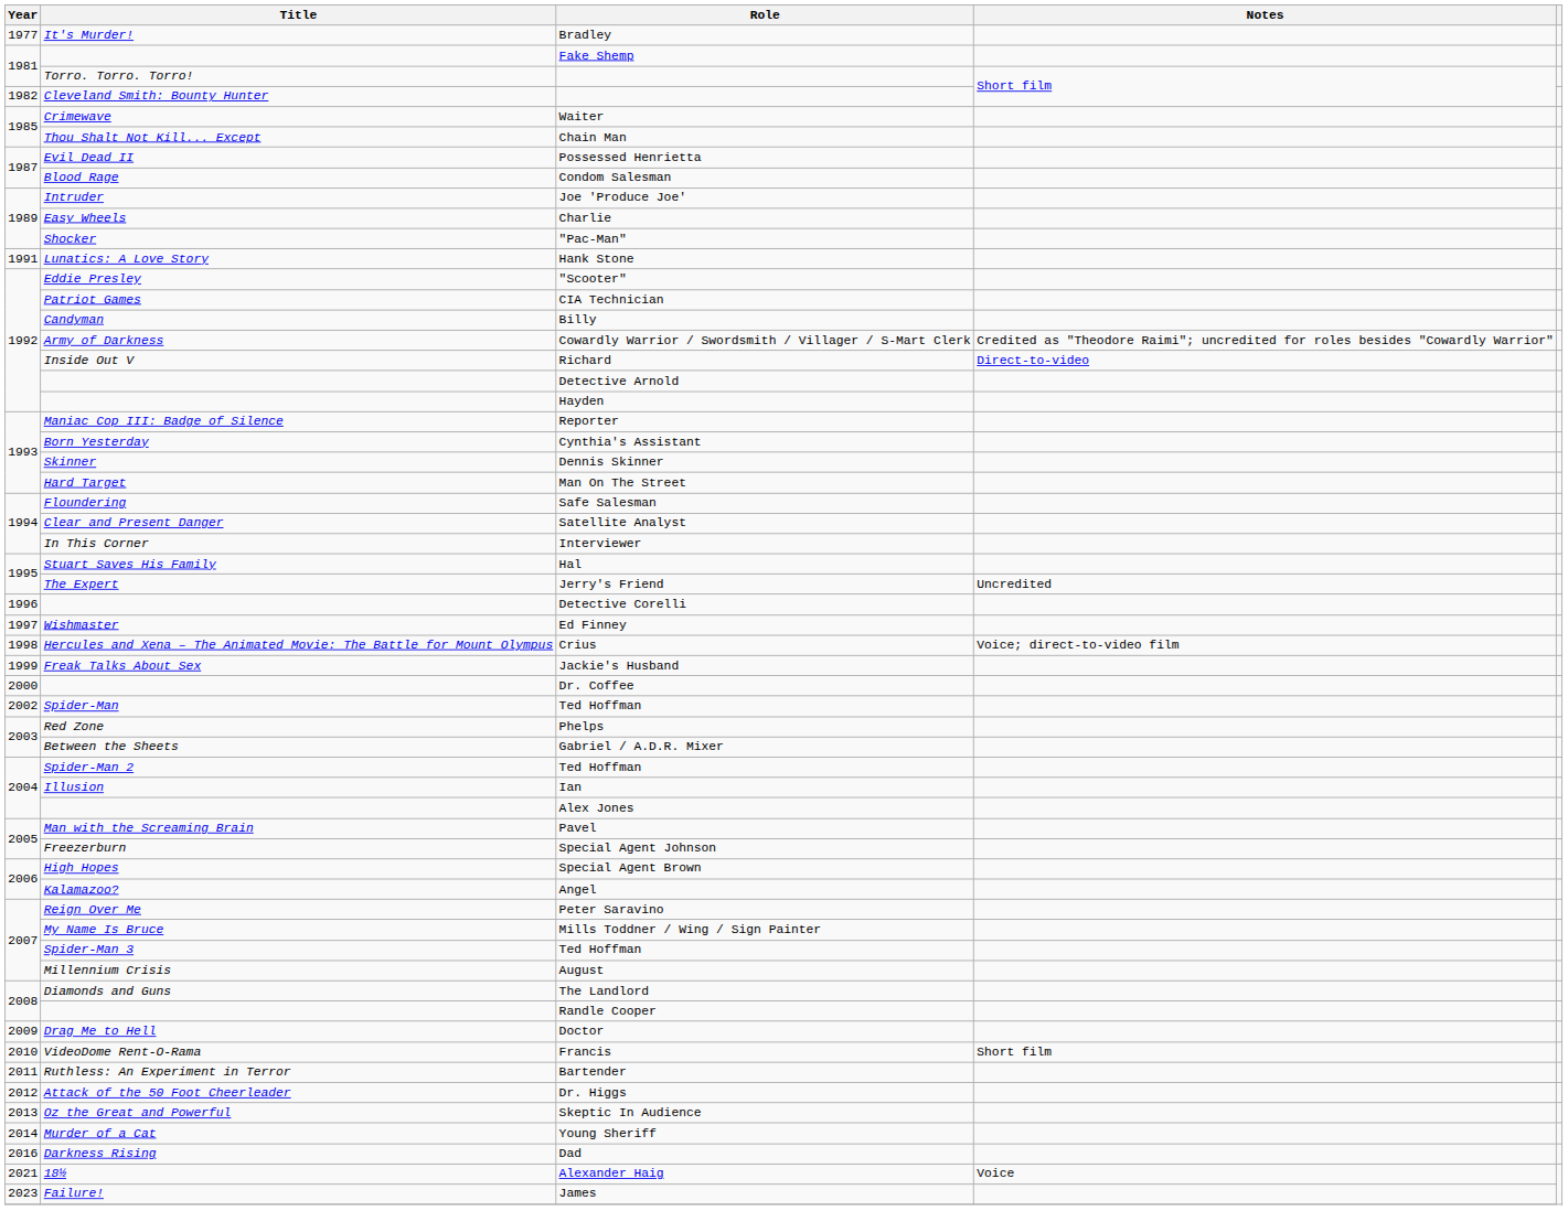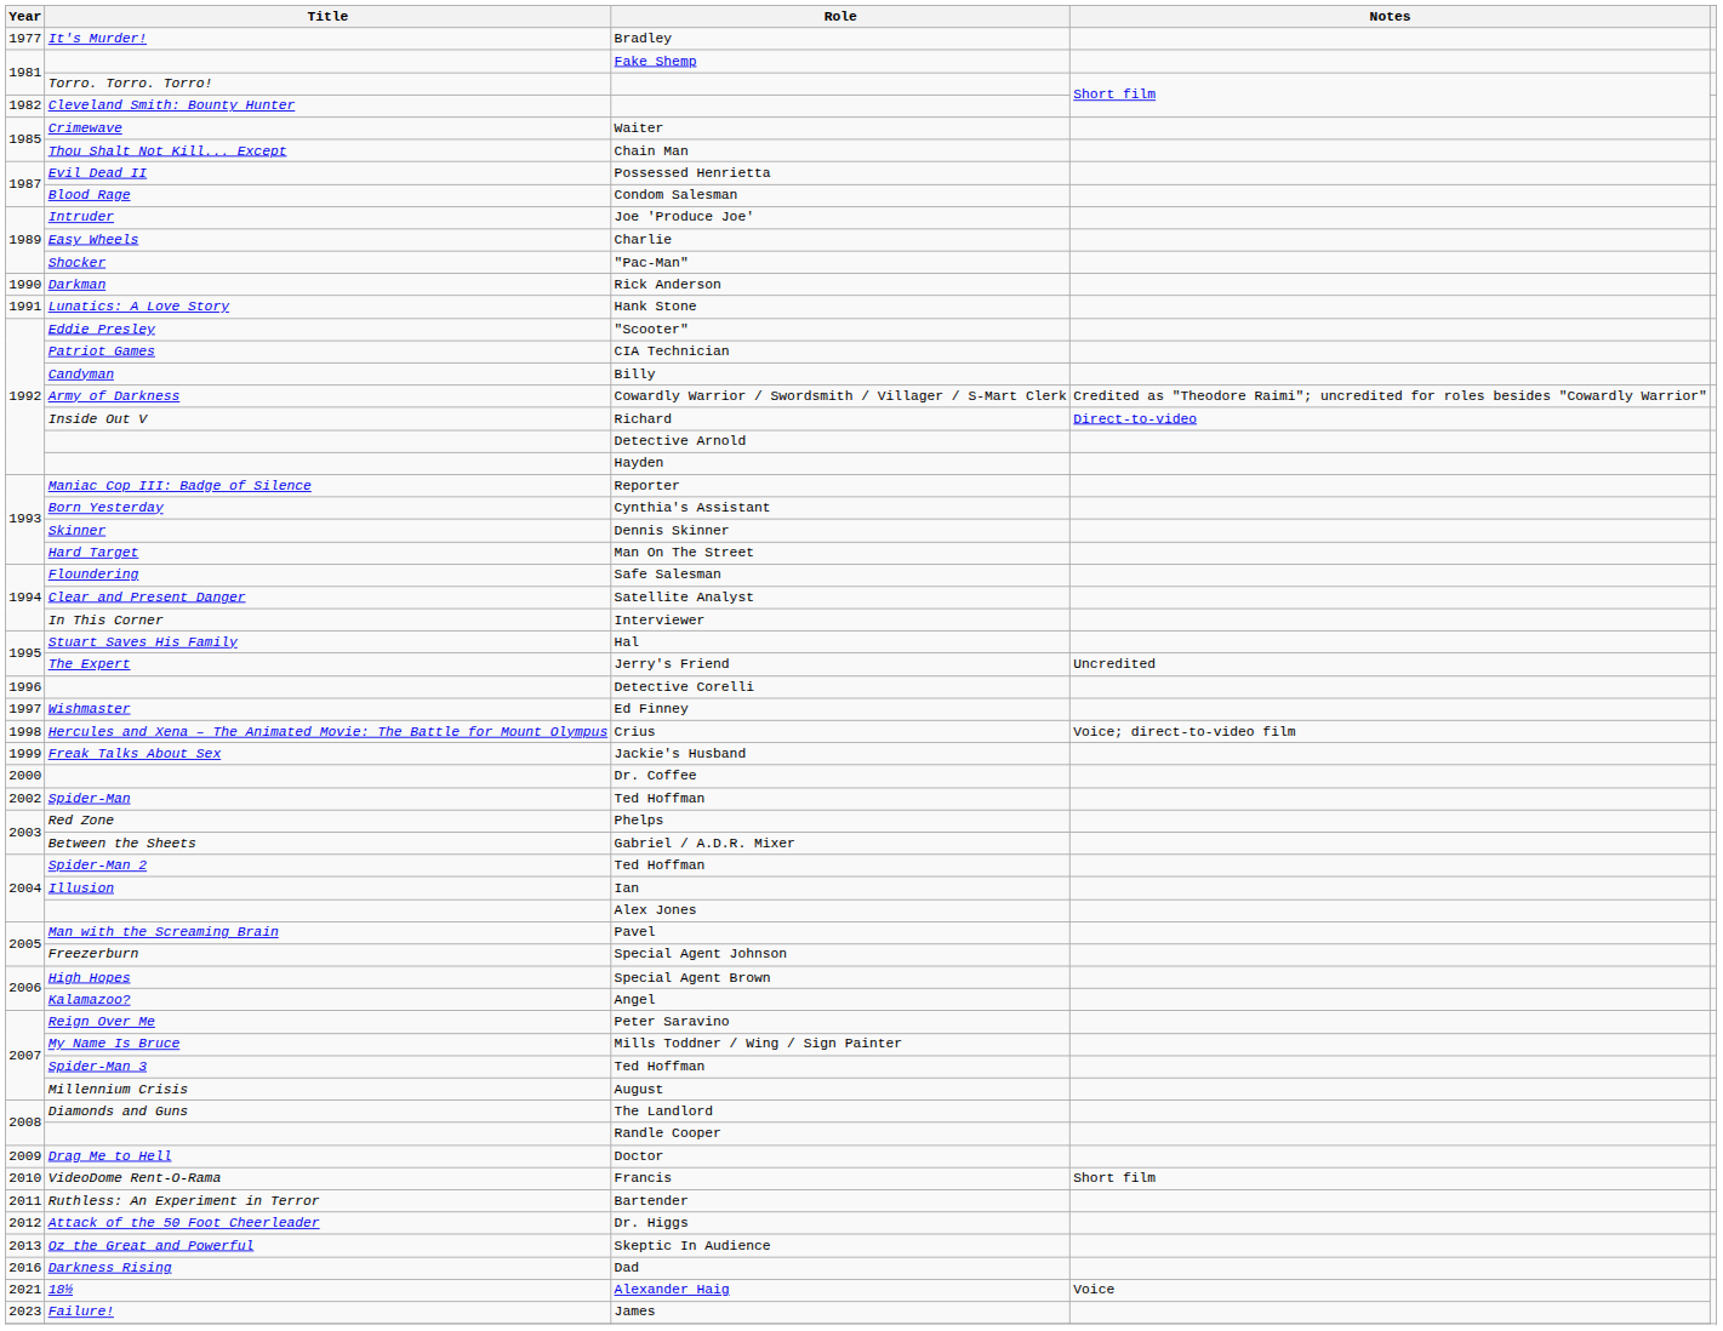 <table class="wikitable sortable">
 <tr>
 <th>Year</th>
 <th>Title</th>
 <th>Role</th>
 <th class="unsortable">Notes</th>
 <th class=unsortable></th>
 </tr>
 <tr>
 <td>1977</td>
 <td><em><a href='#'>It's Murder!</a></em></td>
 <td>Bradley</td>
 <td></td>
 <td></td>
 </tr>
 <tr>
 <td rowspan=2>1981</td>
 <td><em></em></td>
 <td><a href='#'>Fake Shemp</a></td>
 <td></td>
 <td></td>
 </tr>
 <tr>
 <td><em>Torro. Torro. Torro!</em></td>
 <td></td>
 <td rowspan="2"><a href='#'>Short film</a></td>
 <td></td>
 </tr>
 <tr>
 <td>1982</td>
 <td><em><a href='#'>Cleveland Smith: Bounty Hunter</a></em></td>
 <td></td>
 <td></td>
 </tr>
 <tr>
 <td rowspan=2>1985</td>
 <td><em><a href='#'>Crimewave</a></em></td>
 <td>Waiter</td>
 <td></td>
 <td></td>
 </tr>
 <tr>
 <td><em><a href='#'>Thou Shalt Not Kill... Except</a></em></td>
 <td>Chain Man</td>
 <td></td>
 <td></td>
 </tr>
 <tr>
 <td rowspan=2>1987</td>
 <td><em><a href='#'>Evil Dead II</a></em></td>
 <td>Possessed Henrietta</td>
 <td></td>
 <td></td>
 </tr>
 <tr>
 <td><em><a href='#'>Blood Rage</a></em></td>
 <td>Condom Salesman</td>
 <td></td>
 <td></td>
 </tr>
 <tr>
 <td rowspan=3>1989</td>
 <td><em><a href='#'>Intruder</a></em></td>
 <td>Joe 'Produce Joe'</td>
 <td></td>
 <td></td>
 </tr>
 <tr>
 <td><em><a href='#'>Easy Wheels</a></em></td>
 <td>Charlie</td>
 <td></td>
 <td></td>
 </tr>
 <tr>
 <td><em><a href='#'>Shocker</a></em></td>
 <td>"Pac-Man"</td>
+<td></td>
+<td></td>
+</tr>
+<tr>
+<td>1990</td>
+<td><em><a href='#'>Darkman</a></em></td>
+<td>Rick Anderson</td>
 <td></td>
 <td></td>
 </tr>
 <tr>
 <td>1991</td>
 <td><em><a href='#'>Lunatics: A Love Story</a></em></td>
 <td>Hank Stone</td>
 <td></td>
 <td></td>
 </tr>
 <tr>
 <td rowspan=7>1992</td>
 <td><em><a href='#'>Eddie Presley</a></em></td>
 <td>"Scooter"</td>
 <td></td>
 <td></td>
 </tr>
 <tr>
 <td><em><a href='#'>Patriot Games</a></em></td>
 <td>CIA Technician</td>
 <td></td>
 <td></td>
 </tr>
 <tr>
 <td><em><a href='#'>Candyman</a></em></td>
 <td>Billy</td>
 <td></td>
 <td></td>
 </tr>
 <tr>
 <td><em><a href='#'>Army of Darkness</a></em></td>
 <td>Cowardly Warrior / Swordsmith / Villager / S-Mart Clerk</td>
 <td>Credited as "Theodore Raimi"; uncredited for roles besides "Cowardly Warrior"</td>
 <td></td>
 </tr>
 <tr>
 <td><em>Inside Out V</em></td>
 <td>Richard</td>
 <td><a href='#'>Direct-to-video</a></td>
 <td></td>
 </tr>
 <tr>
 <td><em></em></td>
 <td>Detective Arnold</td>
 <td></td>
 <td></td>
 </tr>
 <tr>
 <td><em></em></td>
 <td>Hayden</td>
 <td></td>
 <td></td>
 </tr>
 <tr>
 <td rowspan=4>1993</td>
 <td><em><a href='#'>Maniac Cop III: Badge of Silence</a></em></td>
 <td>Reporter</td>
 <td></td>
 <td></td>
 </tr>
 <tr>
 <td><em><a href='#'>Born Yesterday</a></em></td>
 <td>Cynthia's Assistant</td>
 <td></td>
 <td></td>
 </tr>
 <tr>
 <td><em><a href='#'>Skinner</a></em></td>
 <td>Dennis Skinner</td>
 <td></td>
 <td></td>
 </tr>
 <tr>
 <td><em><a href='#'>Hard Target</a></em></td>
 <td>Man On The Street</td>
 <td></td>
 <td></td>
 </tr>
 <tr>
 <td rowspan=3>1994</td>
 <td><em><a href='#'>Floundering</a></em></td>
 <td>Safe Salesman</td>
 <td></td>
 <td></td>
 </tr>
 <tr>
 <td><em><a href='#'>Clear and Present Danger</a></em></td>
 <td>Satellite Analyst</td>
 <td></td>
 <td></td>
 </tr>
 <tr>
 <td><em>In This Corner</em></td>
 <td>Interviewer</td>
 <td></td>
 <td></td>
 </tr>
 <tr>
 <td rowspan=2>1995</td>
 <td><em><a href='#'>Stuart Saves His Family</a></em></td>
 <td>Hal</td>
 <td></td>
 <td></td>
 </tr>
 <tr>
 <td><em><a href='#'>The Expert</a></em></td>
 <td>Jerry's Friend</td>
 <td>Uncredited</td>
 <td></td>
 </tr>
 <tr>
 <td>1996</td>
 <td><em></em></td>
 <td>Detective Corelli</td>
 <td></td>
 <td></td>
 </tr>
 <tr>
 <td>1997</td>
 <td><em><a href='#'>Wishmaster</a></em></td>
 <td>Ed Finney</td>
 <td></td>
 <td></td>
 </tr>
 <tr>
 <td>1998</td>
 <td><em><a href='#'>Hercules and Xena – The Animated Movie: The Battle for Mount Olympus</a></em></td>
 <td>Crius</td>
 <td>Voice; direct-to-video film</td>
 <td></td>
 </tr>
 <tr>
 <td>1999</td>
 <td><em><a href='#'>Freak Talks About Sex</a></em></td>
 <td>Jackie's Husband</td>
 <td></td>
 <td></td>
 </tr>
 <tr>
 <td>2000</td>
 <td><em></em></td>
 <td>Dr. Coffee</td>
 <td></td>
 <td></td>
 </tr>
 <tr>
 <td>2002</td>
 <td><em><a href='#'>Spider-Man</a></em></td>
 <td>Ted Hoffman</td>
 <td></td>
 <td></td>
 </tr>
 <tr>
 <td rowspan=2>2003</td>
 <td><em>Red Zone</em></td>
 <td>Phelps</td>
 <td></td>
 <td></td>
 </tr>
 <tr>
 <td><em>Between the Sheets</em></td>
 <td>Gabriel / A.D.R. Mixer</td>
 <td></td>
 <td></td>
 </tr>
 <tr>
 <td rowspan=3>2004</td>
 <td><em><a href='#'>Spider-Man 2</a></em></td>
 <td>Ted Hoffman</td>
 <td></td>
 <td></td>
 </tr>
 <tr>
 <td><em><a href='#'>Illusion</a></em></td>
 <td>Ian</td>
 <td></td>
 <td></td>
 </tr>
 <tr>
 <td><em></em></td>
 <td>Alex Jones</td>
 <td></td>
 <td></td>
 </tr>
 <tr>
 <td rowspan=2>2005</td>
 <td><em><a href='#'>Man with the Screaming Brain</a></em></td>
 <td>Pavel</td>
 <td></td>
 <td></td>
 </tr>
 <tr>
 <td><em>Freezerburn</em></td>
 <td>Special Agent Johnson</td>
 <td></td>
 <td></td>
 </tr>
 <tr>
 <td rowspan=2>2006</td>
 <td><em><a href='#'>High Hopes</a></em></td>
 <td>Special Agent Brown</td>
 <td></td>
 <td></td>
 </tr>
 <tr>
 <td><em><a href='#'>Kalamazoo?</a></em></td>
 <td>Angel</td>
 <td></td>
 <td></td>
 </tr>
 <tr>
 <td rowspan=4>2007</td>
 <td><em><a href='#'>Reign Over Me</a></em></td>
 <td>Peter Saravino</td>
 <td></td>
 <td></td>
 </tr>
 <tr>
 <td><em><a href='#'>My Name Is Bruce</a></em></td>
 <td>Mills Toddner / Wing / Sign Painter</td>
 <td></td>
 <td></td>
 </tr>
 <tr>
 <td><em><a href='#'>Spider-Man 3</a></em></td>
 <td>Ted Hoffman</td>
 <td></td>
 <td></td>
 </tr>
 <tr>
 <td><em>Millennium Crisis</em></td>
 <td>August</td>
 <td></td>
 <td></td>
 </tr>
 <tr>
 <td rowspan=2>2008</td>
 <td><em>Diamonds and Guns</em></td>
 <td>The Landlord</td>
 <td></td>
 <td></td>
 </tr>
 <tr>
 <td><em></em></td>
 <td>Randle Cooper</td>
 <td></td>
 <td></td>
 </tr>
 <tr>
 <td rowspan=1>2009</td>
 <td><em><a href='#'>Drag Me to Hell</a></em></td>
 <td>Doctor</td>
 <td></td>
 <td></td>
 </tr>
 <tr>
 <td>2010</td>
 <td><em>VideoDome Rent-O-Rama</em></td>
 <td>Francis</td>
 <td>Short film</td>
 <td></td>
 </tr>
 <tr>
 <td>2011</td>
 <td><em>Ruthless: An Experiment in Terror</em></td>
 <td>Bartender</td>
 <td></td>
 <td></td>
 </tr>
 <tr>
 <td>2012</td>
 <td><em><a href='#'>Attack of the 50 Foot Cheerleader</a></em></td>
 <td>Dr. Higgs</td>
 <td></td>
 <td></td>
 </tr>
 <tr>
 <td>2013</td>
 <td><em><a href='#'>Oz the Great and Powerful</a></em></td>
 <td>Skeptic In Audience</td>
 <td></td>
 <td></td>
 </tr>
 <tr>
-<td>2014</td>
-<td><em><a href='#'>Murder of a Cat</a></em></td>
-<td>Young Sheriff</td>
-<td></td>
-<td></td>
-</tr>
-<tr>
 <td>2016</td>
 <td><em><a href='#'>Darkness Rising</a></em></td>
 <td>Dad</td>
 <td></td>
 <td></td>
 </tr>
 <tr>
 <td>2021</td>
 <td><em><a href='#'>18½</a></em></td>
 <td><a href='#'>Alexander Haig</a></td>
 <td>Voice</td>
 </tr>
 <tr>
 <td>2023</td>
 <td><em><a href='#'>Failure!</a></em></td>
 <td>James</td>
 <td></td>
 </tr>
 <tr>
 </tr>
 </table>
